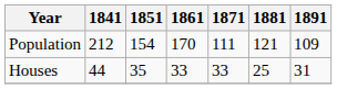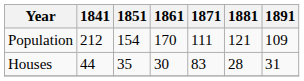 <table class="wikitable">
 <tr>
 <th>Year</th>
 <th>1841</th>
 <th>1851</th>
 <th>1861</th>
 <th>1871</th>
 <th>1881</th>
 <th>1891</th>
 </tr>
 <tr>
 <td>Population</td>
 <td>212</td>
 <td>154</td>
 <td>170</td>
 <td>111</td>
 <td>121</td>
 <td>109</td>
 </tr>
 <tr>
 <td>Houses</td>
 <td>44</td>
 <td>35</td>
-<td>33</td>
-<td>33</td>
-<td>25</td>
+<td>30</td>
+<td>83</td>
+<td>28</td>
 <td>31</td>
 </tr>
 <tr>
 </tr>
 </table>
